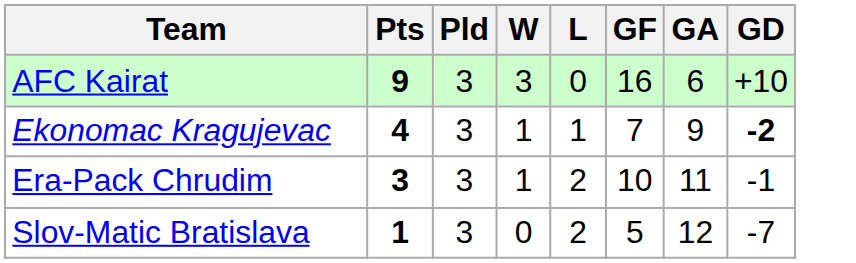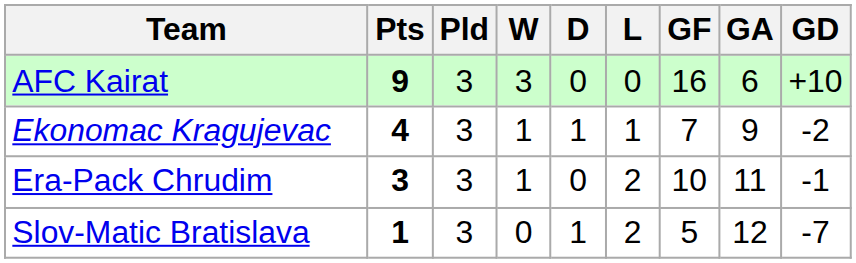 <table class="wikitable" style="text-align: center;">
 <tr>
 <th width="175">Team</th>
 <th width="20">Pts</th>
 <th width="20">Pld</th>
 <th width="20">W</th>
+<th width="20">D</th>
 <th width="20">L</th>
 <th width="20">GF</th>
 <th width="20">GA</th>
 <th width="20">GD</th>
 </tr>
 <tr bgcolor=#ccffcc>
 <td align="left"> <a href='#'>AFC Kairat</a></td>
 <td><strong>9</strong></td>
 <td>3</td>
 <td>3</td>
 <td>0</td>
+<td>0</td>
 <td>16</td>
 <td>6</td>
 <td>+10</td>
 </tr>
 <tr bgcolor=ffffff>
 <td align="left"> <em><a href='#'>Ekonomac Kragujevac</a></em></td>
 <td><strong>4</strong></td>
 <td>3</td>
 <td>1</td>
 <td>1</td>
+<td>1</td>
 <td>7</td>
 <td>9</td>
-<td><strong>-2</strong></td>
+<td>-2</td>
 </tr>
 <tr bgcolor=ffffff>
 <td align="left"> <a href='#'>Era-Pack Chrudim</a></td>
 <td><strong>3</strong></td>
 <td>3</td>
 <td>1</td>
+<td>0</td>
 <td>2</td>
 <td>10</td>
 <td>11</td>
 <td>-1</td>
 </tr>
 <tr bgcolor=ffffff>
 <td align="left"> <a href='#'>Slov-Matic Bratislava</a></td>
 <td><strong>1</strong></td>
 <td>3</td>
 <td>0</td>
+<td>1</td>
 <td>2</td>
 <td>5</td>
 <td>12</td>
 <td>-7</td>
 </tr>
 </table>
